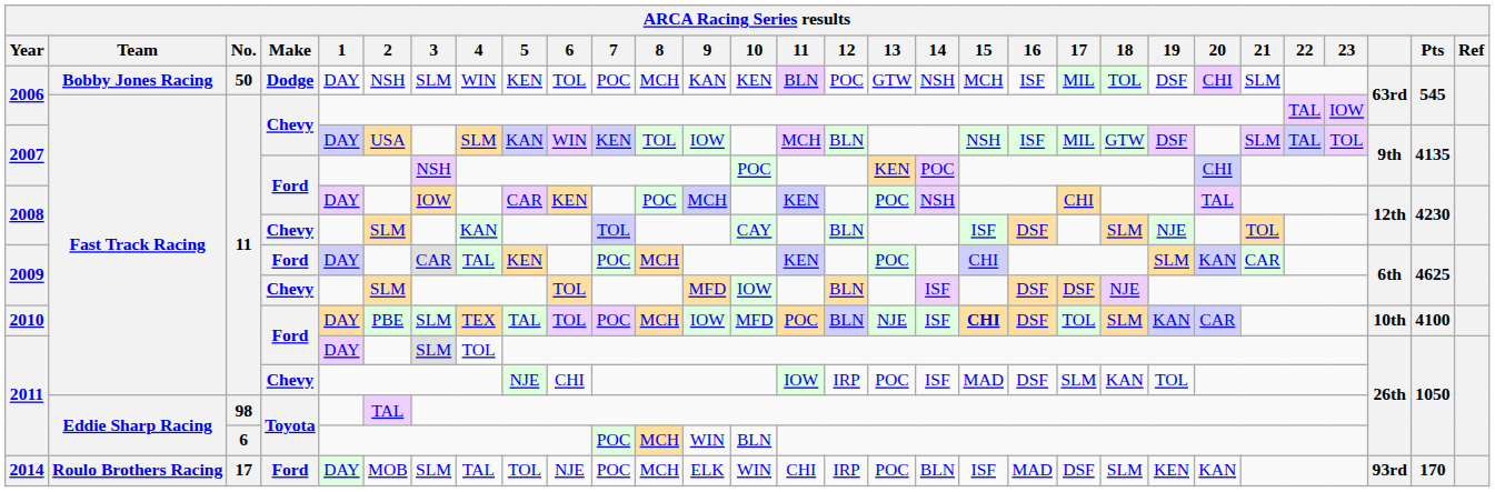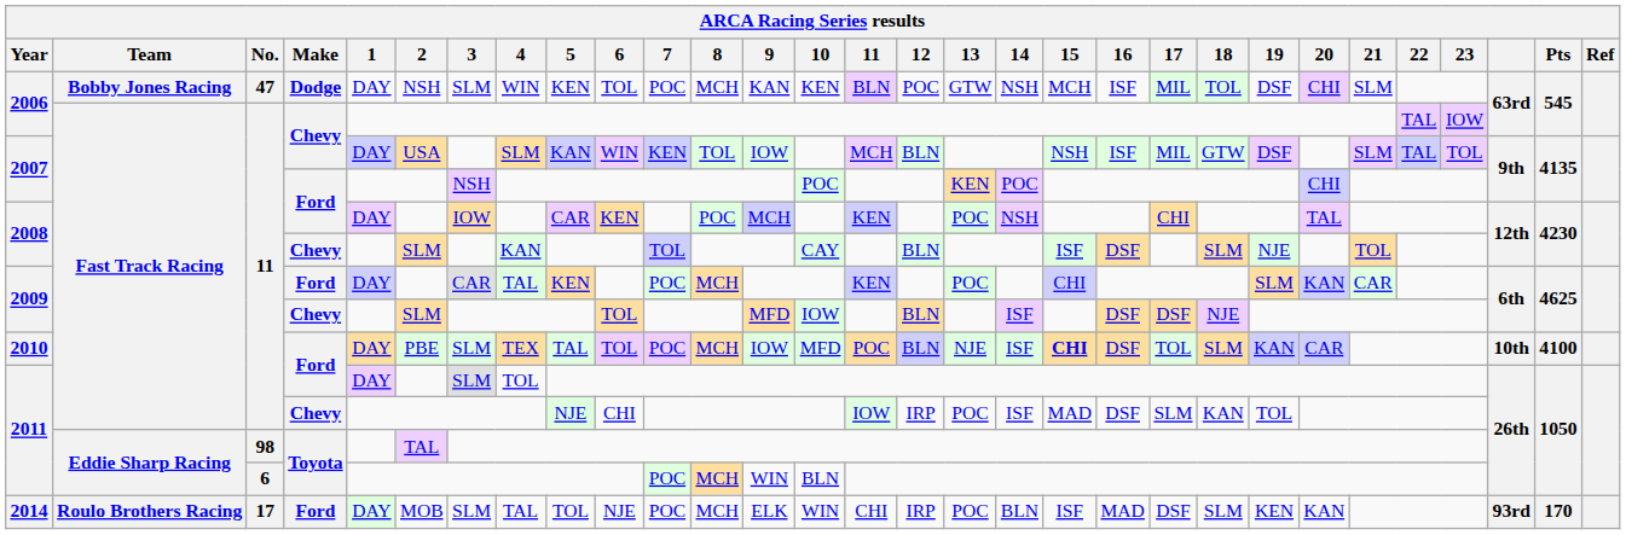 <table class="wikitable" style="text-align:center; font-size:75%">
 <tr>
 <th colspan=30><a href='#'>ARCA Racing Series</a> results</th>
 </tr>
 <tr>
 <th>Year</th>
 <th>Team</th>
 <th>No.</th>
 <th>Make</th>
 <th>1</th>
 <th>2</th>
 <th>3</th>
 <th>4</th>
 <th>5</th>
 <th>6</th>
 <th>7</th>
 <th>8</th>
 <th>9</th>
 <th>10</th>
 <th>11</th>
 <th>12</th>
 <th>13</th>
 <th>14</th>
 <th>15</th>
 <th>16</th>
 <th>17</th>
 <th>18</th>
 <th>19</th>
 <th>20</th>
 <th>21</th>
 <th>22</th>
 <th>23</th>
 <th></th>
 <th>Pts</th>
 <th>Ref</th>
 </tr>
 <tr>
 <th rowspan=2><a href='#'>2006</a></th>
 <th><a href='#'>Bobby Jones Racing</a></th>
-<th>50</th>
+<th>47</th>
 <th><a href='#'>Dodge</a></th>
 <td><a href='#'>DAY</a></td>
 <td><a href='#'>NSH</a></td>
 <td><a href='#'>SLM</a></td>
 <td><a href='#'>WIN</a></td>
 <td><a href='#'>KEN</a></td>
 <td><a href='#'>TOL</a></td>
 <td><a href='#'>POC</a></td>
 <td><a href='#'>MCH</a></td>
 <td><a href='#'>KAN</a></td>
 <td><a href='#'>KEN</a></td>
 <td style="background:#EFCFFF;"><a href='#'>BLN</a><br></td>
 <td><a href='#'>POC</a></td>
 <td><a href='#'>GTW</a></td>
 <td><a href='#'>NSH</a></td>
 <td><a href='#'>MCH</a></td>
 <td><a href='#'>ISF</a></td>
 <td style="background:#DFFFDF;"><a href='#'>MIL</a><br></td>
 <td style="background:#DFFFDF;"><a href='#'>TOL</a><br></td>
 <td><a href='#'>DSF</a></td>
 <td style="background:#EFCFFF;"><a href='#'>CHI</a><br></td>
 <td><a href='#'>SLM</a></td>
 <td colspan=2></td>
 <th rowspan=2>63rd</th>
 <th rowspan=2>545</th>
 <th rowspan=2></th>
 </tr>
 <tr>
 <th rowspan=10><a href='#'>Fast Track Racing</a></th>
 <th rowspan=10>11</th>
 <th rowspan=2><a href='#'>Chevy</a></th>
 <td colspan=21></td>
 <td style="background:#EFCFFF;"><a href='#'>TAL</a><br></td>
 <td style="background:#EFCFFF;"><a href='#'>IOW</a><br></td>
 </tr>
 <tr>
 <th rowspan=2><a href='#'>2007</a></th>
 <td style="background:#CFCFFF;"><a href='#'>DAY</a><br></td>
 <td style="background:#FFDF9F;"><a href='#'>USA</a><br></td>
 <td></td>
 <td style="background:#FFDF9F;"><a href='#'>SLM</a><br></td>
 <td style="background:#CFCFFF;"><a href='#'>KAN</a><br></td>
 <td style="background:#EFCFFF;"><a href='#'>WIN</a><br></td>
 <td style="background:#CFCFFF;"><a href='#'>KEN</a><br></td>
 <td style="background:#DFFFDF;"><a href='#'>TOL</a><br></td>
 <td style="background:#DFFFDF;"><a href='#'>IOW</a><br></td>
 <td></td>
 <td style="background:#EFCFFF;"><a href='#'>MCH</a><br></td>
 <td style="background:#DFFFDF;"><a href='#'>BLN</a><br></td>
 <td colspan=2></td>
 <td style="background:#DFFFDF;"><a href='#'>NSH</a><br></td>
 <td style="background:#DFFFDF;"><a href='#'>ISF</a><br></td>
 <td style="background:#DFFFDF;"><a href='#'>MIL</a><br></td>
 <td style="background:#DFFFDF;"><a href='#'>GTW</a><br></td>
 <td style="background:#EFCFFF;"><a href='#'>DSF</a><br></td>
 <td></td>
 <td style="background:#EFCFFF;"><a href='#'>SLM</a><br></td>
 <td style="background:#CFCFFF;"><a href='#'>TAL</a><br></td>
 <td style="background:#EFCFFF;"><a href='#'>TOL</a><br></td>
 <th rowspan=2>9th</th>
 <th rowspan=2>4135</th>
 <th rowspan=2></th>
 </tr>
 <tr>
 <th rowspan=2><a href='#'>Ford</a></th>
 <td colspan=2></td>
 <td style="background:#EFCFFF;"><a href='#'>NSH</a><br></td>
 <td colspan=6></td>
 <td style="background:#DFFFDF;"><a href='#'>POC</a><br></td>
 <td colspan=2></td>
 <td style="background:#FFDF9F;"><a href='#'>KEN</a><br></td>
 <td style="background:#EFCFFF;"><a href='#'>POC</a><br></td>
 <td colspan=5></td>
 <td style="background:#CFCFFF;"><a href='#'>CHI</a><br></td>
 <td colspan=3></td>
 </tr>
 <tr>
 <th rowspan=2><a href='#'>2008</a></th>
 <td style="background:#EFCFFF;"><a href='#'>DAY</a><br></td>
 <td></td>
 <td style="background:#FFDF9F;"><a href='#'>IOW</a><br></td>
 <td></td>
 <td style="background:#EFCFFF;"><a href='#'>CAR</a><br></td>
 <td style="background:#FFDF9F;"><a href='#'>KEN</a><br></td>
 <td></td>
 <td style="background:#DFFFDF;"><a href='#'>POC</a><br></td>
 <td style="background:#CFCFFF;"><a href='#'>MCH</a><br></td>
 <td></td>
 <td style="background:#CFCFFF;"><a href='#'>KEN</a><br></td>
 <td></td>
 <td style="background:#DFFFDF;"><a href='#'>POC</a><br></td>
 <td style="background:#EFCFFF;"><a href='#'>NSH</a><br></td>
 <td colspan=2></td>
 <td style="background:#FFDF9F;"><a href='#'>CHI</a><br></td>
 <td colspan=2></td>
 <td style="background:#EFCFFF;"><a href='#'>TAL</a><br></td>
 <td colspan=3></td>
 <th rowspan=2>12th</th>
 <th rowspan=2>4230</th>
 <th rowspan=2></th>
 </tr>
 <tr>
 <th><a href='#'>Chevy</a></th>
 <td></td>
 <td style="background:#FFDF9F;"><a href='#'>SLM</a><br></td>
 <td></td>
 <td style="background:#DFFFDF;"><a href='#'>KAN</a><br></td>
 <td colspan=2></td>
 <td style="background:#CFCFFF;"><a href='#'>TOL</a><br></td>
 <td colspan=2></td>
 <td style="background:#DFFFDF;"><a href='#'>CAY</a><br></td>
 <td></td>
 <td style="background:#DFFFDF;"><a href='#'>BLN</a><br></td>
 <td colspan=2></td>
 <td style="background:#DFFFDF;"><a href='#'>ISF</a><br></td>
 <td style="background:#FFDF9F;"><a href='#'>DSF</a><br></td>
 <td></td>
 <td style="background:#FFDF9F;"><a href='#'>SLM</a><br></td>
 <td style="background:#DFFFDF;"><a href='#'>NJE</a><br></td>
 <td></td>
 <td style="background:#FFDF9F;"><a href='#'>TOL</a><br></td>
 </tr>
 <tr>
 <th rowspan=2><a href='#'>2009</a></th>
 <th><a href='#'>Ford</a></th>
 <td style="background:#CFCFFF;"><a href='#'>DAY</a><br></td>
 <td></td>
 <td style="background:#DFDFDF;"><a href='#'>CAR</a><br></td>
 <td style="background:#DFFFDF;"><a href='#'>TAL</a><br></td>
 <td style="background:#FFDF9F;"><a href='#'>KEN</a><br></td>
 <td></td>
 <td style="background:#DFFFDF;"><a href='#'>POC</a><br></td>
 <td style="background:#FFDF9F;"><a href='#'>MCH</a><br></td>
 <td colspan=2></td>
 <td style="background:#CFCFFF;"><a href='#'>KEN</a><br></td>
 <td></td>
 <td style="background:#DFFFDF;"><a href='#'>POC</a><br></td>
 <td></td>
 <td style="background:#CFCFFF;"><a href='#'>CHI</a><br></td>
 <td colspan=3></td>
 <td style="background:#FFDF9F;"><a href='#'>SLM</a><br></td>
 <td style="background:#CFCFFF;"><a href='#'>KAN</a><br></td>
 <td style="background:#DFFFDF;"><a href='#'>CAR</a><br></td>
 <td colspan=2></td>
 <th rowspan=2>6th</th>
 <th rowspan=2>4625</th>
 <th rowspan=2></th>
 </tr>
 <tr>
 <th><a href='#'>Chevy</a></th>
 <td></td>
 <td style="background:#FFDF9F;"><a href='#'>SLM</a><br></td>
 <td colspan=3></td>
 <td style="background:#FFDF9F;"><a href='#'>TOL</a><br></td>
 <td colspan=2></td>
 <td style="background:#FFDF9F;"><a href='#'>MFD</a><br></td>
 <td style="background:#DFFFDF;"><a href='#'>IOW</a><br></td>
 <td></td>
 <td style="background:#FFDF9F;"><a href='#'>BLN</a><br></td>
 <td></td>
 <td style="background:#EFCFFF;"><a href='#'>ISF</a><br></td>
 <td></td>
 <td style="background:#FFDF9F;"><a href='#'>DSF</a><br></td>
 <td style="background:#FFDF9F;"><a href='#'>DSF</a><br></td>
 <td style="background:#EFCFFF;"><a href='#'>NJE</a><br></td>
 <td colspan=5></td>
 </tr>
 <tr>
 <th><a href='#'>2010</a></th>
 <th rowspan=2><a href='#'>Ford</a></th>
 <td style="background:#FFDF9F;"><a href='#'>DAY</a><br></td>
 <td style="background:#DFFFDF;"><a href='#'>PBE</a><br></td>
 <td style="background:#DFFFDF;"><a href='#'>SLM</a><br></td>
 <td style="background:#FFDF9F;"><a href='#'>TEX</a><br></td>
 <td style="background:#DFFFDF;"><a href='#'>TAL</a><br></td>
 <td style="background:#EFCFFF;"><a href='#'>TOL</a><br></td>
 <td style="background:#EFCFFF;"><a href='#'>POC</a><br></td>
 <td style="background:#FFDF9F;"><a href='#'>MCH</a><br></td>
 <td style="background:#DFFFDF;"><a href='#'>IOW</a><br></td>
 <td style="background:#DFFFDF;"><a href='#'>MFD</a><br></td>
 <td style="background:#FFDF9F;"><a href='#'>POC</a><br></td>
 <td style="background:#CFCFFF;"><a href='#'>BLN</a><br></td>
 <td style="background:#DFFFDF;"><a href='#'>NJE</a><br></td>
 <td style="background:#DFFFDF;"><a href='#'>ISF</a><br></td>
 <td style="background:#FFDF9F;"><strong><a href='#'>CHI</a><br></strong></td>
 <td style="background:#FFDF9F;"><a href='#'>DSF</a><br></td>
 <td style="background:#DFFFDF;"><a href='#'>TOL</a><br></td>
 <td style="background:#FFDF9F;"><a href='#'>SLM</a><br></td>
 <td style="background:#CFCFFF;"><a href='#'>KAN</a><br></td>
 <td style="background:#CFCFFF;"><a href='#'>CAR</a><br></td>
 <td colspan=3></td>
 <th>10th</th>
 <th>4100</th>
 <th></th>
 </tr>
 <tr>
 <th rowspan=4><a href='#'>2011</a></th>
 <td style="background:#EFCFFF;"><a href='#'>DAY</a><br></td>
 <td></td>
 <td style="background:#DFDFDF;"><a href='#'>SLM</a><br></td>
 <td><a href='#'>TOL</a></td>
 <td colspan=19></td>
 <th rowspan=4>26th</th>
 <th rowspan=4>1050</th>
 <th rowspan=4></th>
 </tr>
 <tr>
 <th><a href='#'>Chevy</a></th>
 <td colspan=4></td>
 <td style="background:#DFFFDF;"><a href='#'>NJE</a><br></td>
 <td><a href='#'>CHI</a></td>
 <td colspan=4></td>
 <td style="background:#DFFFDF;"><a href='#'>IOW</a><br></td>
 <td><a href='#'>IRP</a></td>
 <td><a href='#'>POC</a></td>
 <td><a href='#'>ISF</a></td>
 <td><a href='#'>MAD</a></td>
 <td><a href='#'>DSF</a></td>
 <td><a href='#'>SLM</a></td>
 <td><a href='#'>KAN</a></td>
 <td><a href='#'>TOL</a></td>
 <td colspan=4></td>
 </tr>
 <tr>
 <th rowspan=2><a href='#'>Eddie Sharp Racing</a></th>
 <th>98</th>
 <th rowspan=2><a href='#'>Toyota</a></th>
 <td></td>
 <td style="background:#EFCFFF;"><a href='#'>TAL</a><br></td>
 <td colspan=21></td>
 </tr>
 <tr>
 <th>6</th>
 <td colspan=6></td>
 <td style="background:#DFFFDF;"><a href='#'>POC</a><br></td>
 <td style="background:#FFDF9F;"><a href='#'>MCH</a><br></td>
 <td><a href='#'>WIN</a></td>
 <td><a href='#'>BLN</a></td>
 <td colspan=13></td>
 </tr>
 <tr>
 <th><a href='#'>2014</a></th>
 <th><a href='#'>Roulo Brothers Racing</a></th>
 <th>17</th>
 <th><a href='#'>Ford</a></th>
 <td style="background:#DFFFDF;"><a href='#'>DAY</a><br></td>
 <td><a href='#'>MOB</a></td>
 <td><a href='#'>SLM</a></td>
 <td><a href='#'>TAL</a></td>
 <td><a href='#'>TOL</a></td>
 <td><a href='#'>NJE</a></td>
 <td><a href='#'>POC</a></td>
 <td><a href='#'>MCH</a></td>
 <td><a href='#'>ELK</a></td>
 <td><a href='#'>WIN</a></td>
 <td><a href='#'>CHI</a></td>
 <td><a href='#'>IRP</a></td>
 <td><a href='#'>POC</a></td>
 <td><a href='#'>BLN</a></td>
 <td><a href='#'>ISF</a></td>
 <td><a href='#'>MAD</a></td>
 <td><a href='#'>DSF</a></td>
 <td><a href='#'>SLM</a></td>
 <td><a href='#'>KEN</a></td>
 <td><a href='#'>KAN</a></td>
 <td colspan=3></td>
 <th>93rd</th>
 <th>170</th>
 <th></th>
 </tr>
 </table>
